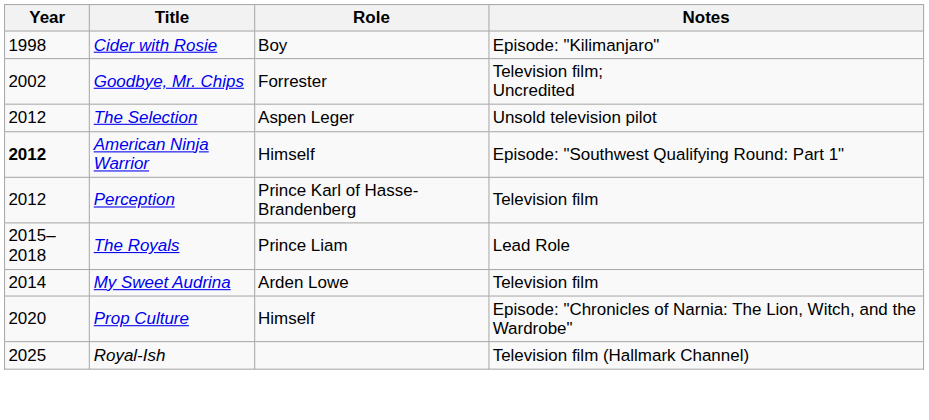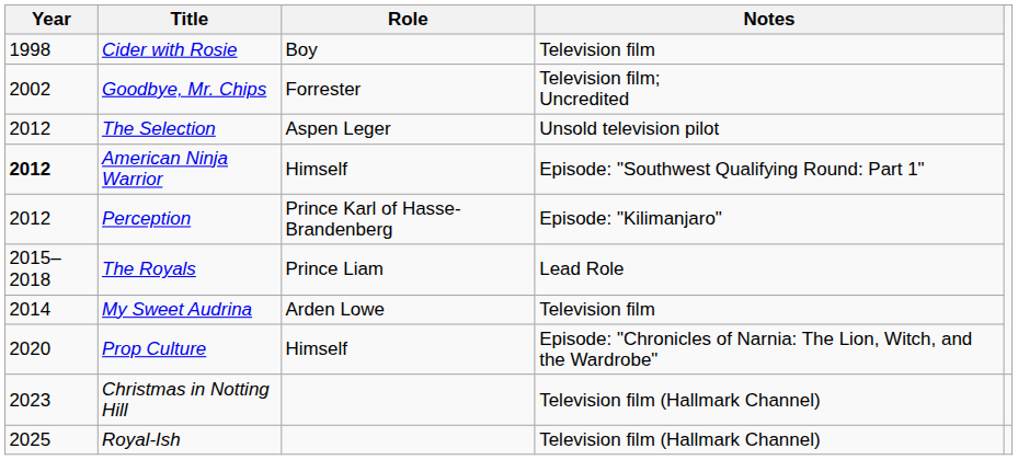 <table class="wikitable sortable">
 <tr>
 <th>Year</th>
 <th>Title</th>
 <th>Role</th>
 <th class="unsortable">Notes</th>
 </tr>
 <tr>
 <td>1998</td>
 <td><em><a href='#'>Cider with Rosie</a></em></td>
 <td>Boy</td>
-<td>Episode: "Kilimanjaro"</td>
+<td>Television film</td>
 </tr>
 <tr>
 <td>2002</td>
 <td><em><a href='#'>Goodbye, Mr. Chips</a></em></td>
 <td>Forrester</td>
 <td>Television film; <br>Uncredited</td>
 </tr>
 <tr>
 <td>2012</td>
 <td><em><a href='#'>The Selection</a></em></td>
 <td>Aspen Leger</td>
 <td>Unsold television pilot</td>
 </tr>
 <tr>
 <td><strong>2012</strong></td>
 <td><em><a href='#'>American Ninja Warrior</a></em></td>
 <td>Himself</td>
 <td>Episode: "Southwest Qualifying Round: Part 1"</td>
 </tr>
 <tr>
 <td>2012</td>
 <td><em><a href='#'>Perception</a></em></td>
 <td>Prince Karl of Hasse-Brandenberg</td>
-<td>Television film</td>
+<td>Episode: "Kilimanjaro"</td>
 </tr>
 <tr>
 <td>2015–2018</td>
 <td><em><a href='#'>The Royals</a></em></td>
 <td>Prince Liam</td>
 <td>Lead Role</td>
 </tr>
 <tr>
 <td>2014</td>
 <td><em><a href='#'>My Sweet Audrina</a></em></td>
 <td>Arden Lowe</td>
 <td>Television film</td>
 </tr>
 <tr>
 <td>2020</td>
 <td><em><a href='#'>Prop Culture</a></em></td>
 <td>Himself</td>
 <td>Episode: "Chronicles of Narnia: The Lion, Witch, and the Wardrobe"</td>
 </tr>
 <tr>
+<td>2023</td>
+<td><em>Christmas in Notting Hill</em></td>
+<td></td>
+<td>Television film (Hallmark Channel)</td>
+<td></td>
+</tr>
+<tr>
 <td>2025</td>
 <td><em>Royal-Ish</em></td>
 <td></td>
 <td>Television film (Hallmark Channel)</td>
 </tr>
 </table>
